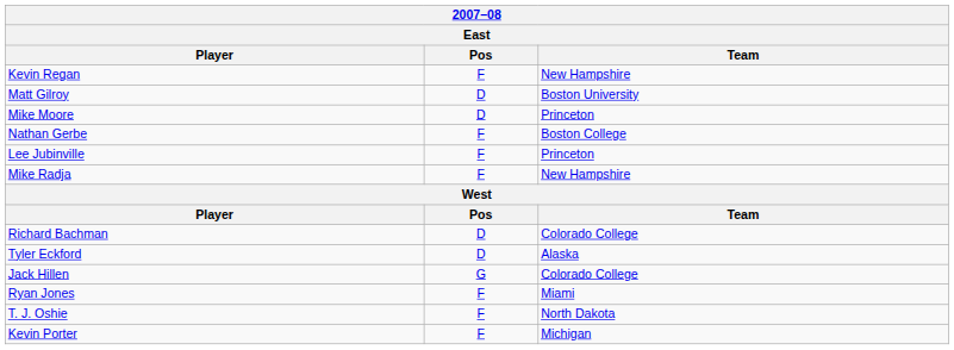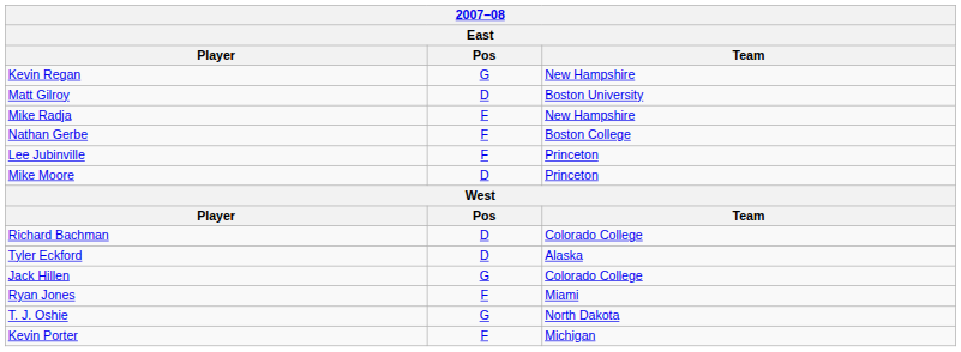 <table class="wikitable" width=95%>
 <tr>
 <th colspan=3><a href='#'>2007–08</a></th>
 </tr>
 <tr>
 <th colspan=3><strong>East</strong></th>
 </tr>
 <tr>
 <th>Player</th>
 <th>Pos</th>
 <th>Team</th>
 </tr>
 <tr>
 <td><a href='#'>Kevin Regan</a></td>
-<td style="text-align:center;"><a href='#'>F</a></td>
+<td style="text-align:center;"><a href='#'>G</a></td>
 <td><a href='#'>New Hampshire</a></td>
 </tr>
 <tr>
 <td><a href='#'>Matt Gilroy</a></td>
 <td style="text-align:center;"><a href='#'>D</a></td>
 <td><a href='#'>Boston University</a></td>
 </tr>
 <tr>
-<td><a href='#'>Mike Moore</a></td>
-<td style="text-align:center;"><a href='#'>D</a></td>
-<td><a href='#'>Princeton</a></td>
+<td><a href='#'>Mike Radja</a></td>
+<td style="text-align:center;"><a href='#'>F</a></td>
+<td><a href='#'>New Hampshire</a></td>
 </tr>
 <tr>
 <td><a href='#'>Nathan Gerbe</a></td>
 <td style="text-align:center;"><a href='#'>F</a></td>
 <td><a href='#'>Boston College</a></td>
 </tr>
 <tr>
 <td><a href='#'>Lee Jubinville</a></td>
 <td style="text-align:center;"><a href='#'>F</a></td>
 <td><a href='#'>Princeton</a></td>
 </tr>
 <tr>
-<td><a href='#'>Mike Radja</a></td>
-<td style="text-align:center;"><a href='#'>F</a></td>
-<td><a href='#'>New Hampshire</a></td>
+<td><a href='#'>Mike Moore</a></td>
+<td style="text-align:center;"><a href='#'>D</a></td>
+<td><a href='#'>Princeton</a></td>
 </tr>
 <tr>
 <th colspan=3><strong>West</strong></th>
 </tr>
 <tr>
 <th>Player</th>
 <th>Pos</th>
 <th>Team</th>
 </tr>
 <tr>
 <td><a href='#'>Richard Bachman</a></td>
 <td style="text-align:center;"><a href='#'>D</a></td>
 <td><a href='#'>Colorado College</a></td>
 </tr>
 <tr>
 <td><a href='#'>Tyler Eckford</a></td>
 <td style="text-align:center;"><a href='#'>D</a></td>
 <td><a href='#'>Alaska</a></td>
 </tr>
 <tr>
 <td><a href='#'>Jack Hillen</a></td>
 <td style="text-align:center;"><a href='#'>G</a></td>
 <td><a href='#'>Colorado College</a></td>
 </tr>
 <tr>
 <td><a href='#'>Ryan Jones</a></td>
 <td style="text-align:center;"><a href='#'>F</a></td>
 <td><a href='#'>Miami</a></td>
 </tr>
 <tr>
 <td><a href='#'>T. J. Oshie</a></td>
-<td style="text-align:center;"><a href='#'>F</a></td>
+<td style="text-align:center;"><a href='#'>G</a></td>
 <td><a href='#'>North Dakota</a></td>
 </tr>
 <tr>
 <td><a href='#'>Kevin Porter</a></td>
 <td style="text-align:center;"><a href='#'>F</a></td>
 <td><a href='#'>Michigan</a></td>
 </tr>
 </table>
